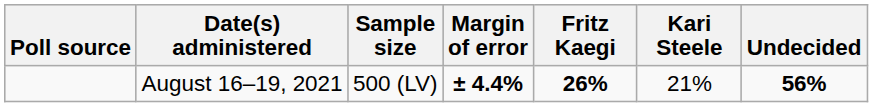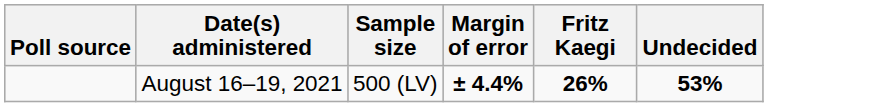 <table class="wikitable" style="font-size:90%;text-align:center;">
 <tr valign=bottom>
 <th>Poll source</th>
 <th>Date(s)<br>administered</th>
 <th>Sample<br>size</th>
 <th>Margin<br>of error</th>
 <th style="width:60px;">Fritz<br>Kaegi</th>
-<th style="width:60px;">Kari<br>Steele</th>
 <th>Undecided</th>
 </tr>
 <tr>
 <td style="text-align:left;"></td>
 <td>August 16–19, 2021</td>
 <td>500 (LV)</td>
 <td><strong>± 4.4%</strong></td>
 <td><strong>26%</strong></td>
-<td>21%</td>
-<td><strong>56%</strong></td>
+<td><strong>53%</strong></td>
 </tr>
 </table>
